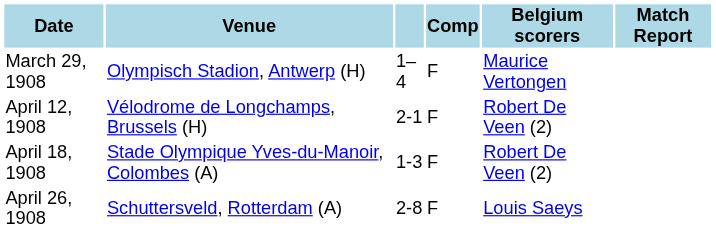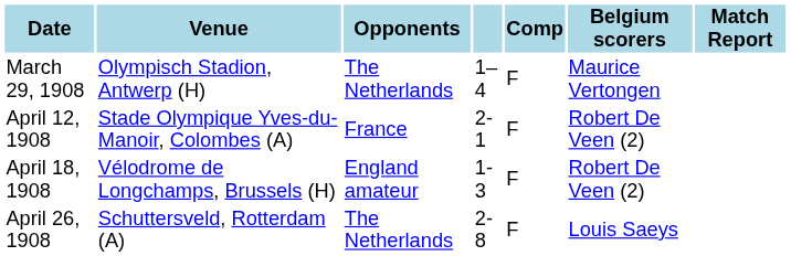 <table>
 <tr>
 <th style="background: lightblue;">Date</th>
 <th style="background: lightblue;">Venue</th>
+<th style="background: lightblue;">Opponents</th>
 <th style="background: lightblue;" align=center></th>
 <th style="background: lightblue;" align=center>Comp</th>
 <th style="background: lightblue;">Belgium scorers</th>
 <th style="background: lightblue;">Match Report</th>
 </tr>
 <tr>
 <td>March 29, 1908</td>
 <td><a href='#'>Olympisch Stadion</a>, <a href='#'>Antwerp</a> (H)</td>
+<td><a href='#'>The Netherlands</a></td>
 <td>1–4</td>
 <td>F</td>
 <td><a href='#'>Maurice Vertongen</a></td>
 <td></td>
 </tr>
 <tr>
 <td>April 12, 1908</td>
-<td><a href='#'>Vélodrome de Longchamps</a>, <a href='#'>Brussels</a> (H)</td>
+<td><a href='#'>Stade Olympique Yves-du-Manoir</a>, <a href='#'>Colombes</a> (A)</td>
+<td><a href='#'>France</a></td>
 <td>2-1</td>
 <td>F</td>
 <td><a href='#'>Robert De Veen</a> (2)</td>
 <td></td>
 </tr>
 <tr>
 <td>April 18, 1908</td>
-<td><a href='#'>Stade Olympique Yves-du-Manoir</a>, <a href='#'>Colombes</a> (A)</td>
+<td><a href='#'>Vélodrome de Longchamps</a>, <a href='#'>Brussels</a> (H)</td>
+<td><a href='#'>England amateur</a></td>
 <td>1-3</td>
 <td>F</td>
 <td><a href='#'>Robert De Veen</a> (2)</td>
 <td></td>
 </tr>
 <tr>
 <td>April 26, 1908</td>
 <td><a href='#'>Schuttersveld</a>, <a href='#'>Rotterdam</a> (A)</td>
+<td><a href='#'>The Netherlands</a></td>
 <td>2-8</td>
 <td>F</td>
 <td><a href='#'>Louis Saeys</a></td>
 <td></td>
 </tr>
 </table>
